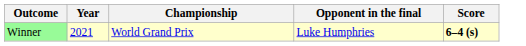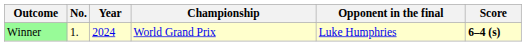 <table class="sortable wikitable">
 <tr>
 <th width="80">Outcome</th>
+<th width="20">No.</th>
 <th width="50">Year</th>
 <th style="width:250px;">Championship</th>
 <th style="width:200px;">Opponent in the final</th>
 <th width="70">Score</th>
 </tr>
 <tr style="background:#FFFFCC;">
 <td style="background:#98FB98">Winner</td>
-<td><a href='#'>2021</a></td>
+<td>1.</td>
+<td><a href='#'>2024</a></td>
 <td><a href='#'>World Grand Prix</a></td>
 <td> <a href='#'>Luke Humphries</a></td>
 <td><strong>6–4 (s)</strong></td>
 </tr>
 </table>
